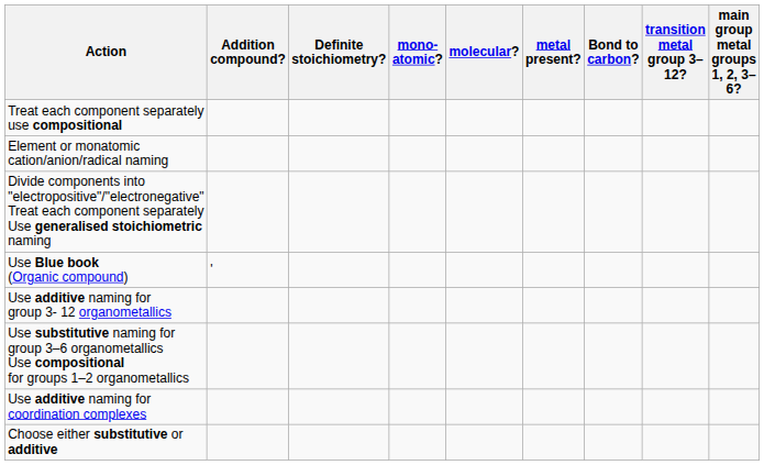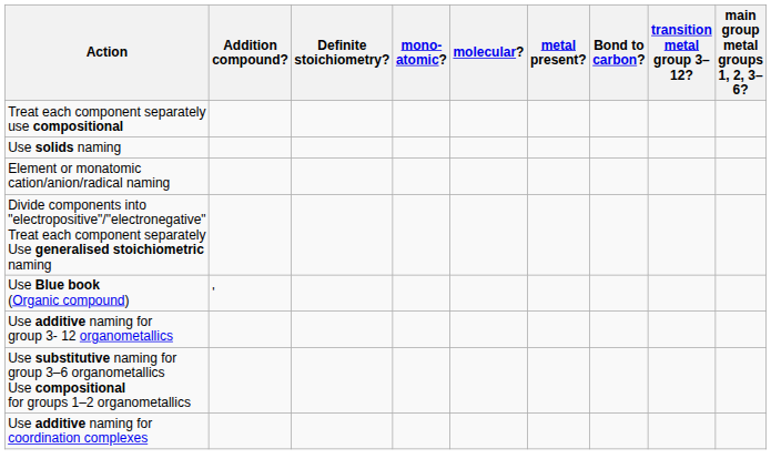 <table class="wikitable">
 <tr>
 <th>Action</th>
 <th>Addition<br>compound?</th>
 <th>Definite<br>stoichiometry?</th>
 <th><a href='#'>mono-atomic</a>?</th>
 <th><a href='#'>molecular</a>?</th>
 <th><a href='#'>metal</a> present?</th>
 <th>Bond to <a href='#'>carbon</a>?</th>
 <th><a href='#'>transition metal</a><br>group 3–12?</th>
 <th>main group metal<br>groups 1, 2, 3–6?</th>
 </tr>
 <tr>
 <td>Treat each component separately<br>use <strong>compositional</strong></td>
+<td></td>
+<td></td>
+<td></td>
+<td></td>
+<td></td>
+<td></td>
+<td></td>
+<td></td>
+</tr>
+<tr>
+<td>Use <strong>solids</strong> naming</td>
 <td></td>
 <td></td>
 <td></td>
 <td></td>
 <td></td>
 <td></td>
 <td></td>
 <td></td>
 </tr>
 <tr>
 <td>Element or monatomic cation/anion/radical naming</td>
 <td></td>
 <td></td>
 <td></td>
 <td></td>
 <td></td>
 <td></td>
 <td></td>
 <td></td>
 </tr>
 <tr>
 <td>Divide components into "electropositive"/"electronegative"<br>Treat each component separately<br>Use <strong>generalised stoichiometric</strong> naming</td>
 <td></td>
 <td></td>
 <td></td>
 <td></td>
 <td></td>
 <td></td>
 <td></td>
 <td></td>
 </tr>
 <tr>
 <td>Use <strong>Blue book</strong><br>(<a href='#'>Organic compound</a>)</td>
 <td>' </td>
 <td></td>
 <td></td>
 <td></td>
 <td></td>
 <td></td>
 <td></td>
 <td></td>
 </tr>
 <tr>
 <td>Use <strong>additive</strong> naming for<br>group 3- 12 <a href='#'>organometallics</a></td>
 <td></td>
 <td></td>
 <td></td>
 <td></td>
 <td></td>
 <td></td>
 <td></td>
 <td></td>
 </tr>
 <tr>
 <td>Use <strong>substitutive</strong> naming for<br>group 3–6 organometallics<br>Use <strong>compositional</strong><br>for groups 1–2 organometallics</td>
 <td></td>
 <td></td>
 <td></td>
 <td></td>
 <td></td>
 <td></td>
 <td></td>
 <td></td>
 </tr>
 <tr>
 <td>Use <strong>additive</strong> naming for <a href='#'>coordination complexes</a></td>
 <td></td>
 <td></td>
 <td></td>
 <td></td>
 <td></td>
 <td></td>
 <td></td>
 <td></td>
 </tr>
-<tr>
-<td>Choose either <strong>substitutive</strong> or <strong>additive</strong></td>
-<td></td>
-<td></td>
-<td></td>
-<td></td>
-<td></td>
-<td></td>
-<td></td>
-<td></td>
-</tr>
 </table>
